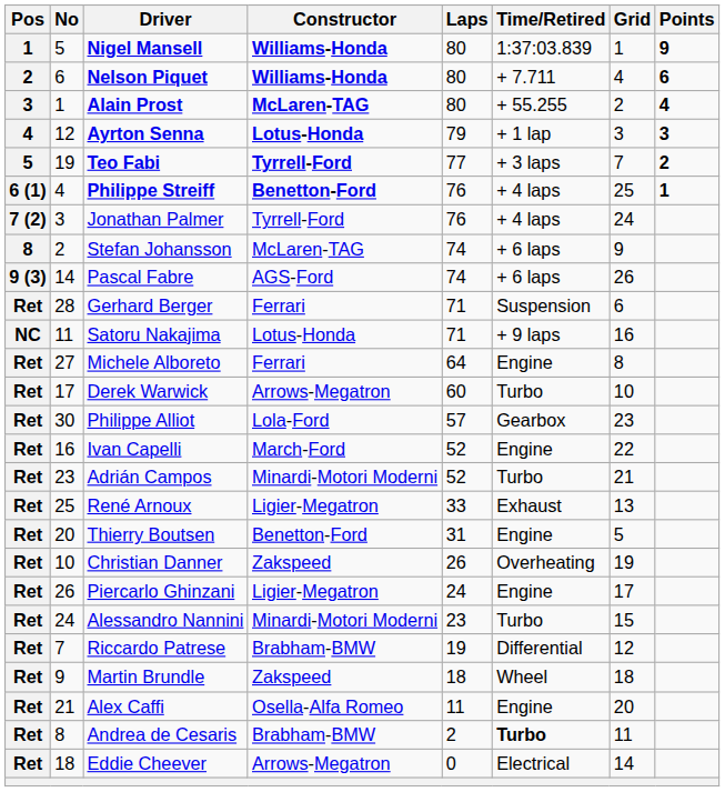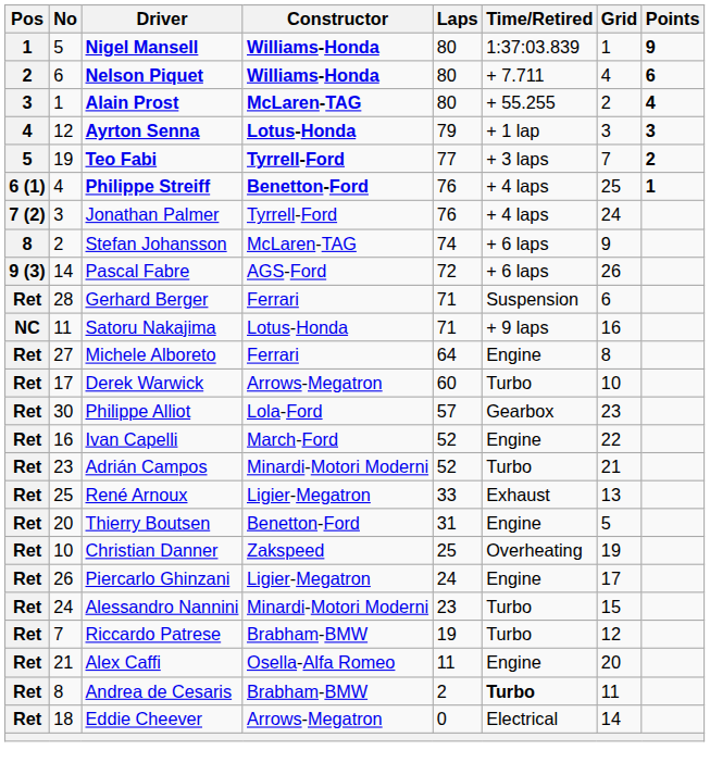 <table class="wikitable sortable" style="font-size: 95%;">
 <tr>
 <th>Pos</th>
 <th>No</th>
 <th>Driver</th>
 <th>Constructor</th>
 <th>Laps</th>
 <th>Time/Retired</th>
 <th>Grid</th>
 <th>Points</th>
 </tr>
 <tr>
 <th>1</th>
 <td>5</td>
 <td> <strong><a href='#'>Nigel Mansell</a></strong></td>
 <td><strong><a href='#'>Williams</a>-<a href='#'>Honda</a></strong></td>
 <td>80</td>
 <td>1:37:03.839</td>
 <td>1</td>
 <td><strong>9</strong></td>
 </tr>
 <tr>
 <th>2</th>
 <td>6</td>
 <td> <strong><a href='#'>Nelson Piquet</a></strong></td>
 <td><strong><a href='#'>Williams</a>-<a href='#'>Honda</a></strong></td>
 <td>80</td>
 <td>+ 7.711</td>
 <td>4</td>
 <td><strong>6</strong></td>
 </tr>
 <tr>
 <th>3</th>
 <td>1</td>
 <td> <strong><a href='#'>Alain Prost</a></strong></td>
 <td><strong><a href='#'>McLaren</a>-<a href='#'>TAG</a></strong></td>
 <td>80</td>
 <td>+ 55.255</td>
 <td>2</td>
 <td><strong>4</strong></td>
 </tr>
 <tr>
 <th>4</th>
 <td>12</td>
 <td> <strong><a href='#'>Ayrton Senna</a></strong></td>
 <td><strong><a href='#'>Lotus</a>-<a href='#'>Honda</a></strong></td>
 <td>79</td>
 <td>+ 1 lap</td>
 <td>3</td>
 <td><strong>3</strong></td>
 </tr>
 <tr>
 <th>5</th>
 <td>19</td>
 <td> <strong><a href='#'>Teo Fabi</a></strong></td>
 <td><strong><a href='#'>Tyrrell</a>-<a href='#'>Ford</a></strong></td>
 <td>77</td>
 <td>+ 3 laps</td>
 <td>7</td>
 <td><strong>2</strong></td>
 </tr>
 <tr>
 <th>6 (1)</th>
 <td>4</td>
 <td> <strong><a href='#'>Philippe Streiff</a></strong></td>
 <td><strong><a href='#'>Benetton</a>-<a href='#'>Ford</a></strong></td>
 <td>76</td>
 <td>+ 4 laps</td>
 <td>25</td>
 <td><strong>1</strong></td>
 </tr>
 <tr>
 <th>7 (2)</th>
 <td>3</td>
 <td> <a href='#'>Jonathan Palmer</a></td>
 <td><a href='#'>Tyrrell</a>-<a href='#'>Ford</a></td>
 <td>76</td>
 <td>+ 4 laps</td>
 <td>24</td>
 <td> </td>
 </tr>
 <tr>
 <th>8</th>
 <td>2</td>
 <td> <a href='#'>Stefan Johansson</a></td>
 <td><a href='#'>McLaren</a>-<a href='#'>TAG</a></td>
 <td>74</td>
 <td>+ 6 laps</td>
 <td>9</td>
 <td> </td>
 </tr>
 <tr>
 <th>9 (3)</th>
 <td>14</td>
 <td> <a href='#'>Pascal Fabre</a></td>
 <td><a href='#'>AGS</a>-<a href='#'>Ford</a></td>
-<td>74</td>
+<td>72</td>
 <td>+ 6 laps</td>
 <td>26</td>
 <td> </td>
 </tr>
 <tr>
 <th>Ret</th>
 <td>28</td>
 <td> <a href='#'>Gerhard Berger</a></td>
 <td><a href='#'>Ferrari</a></td>
 <td>71</td>
 <td>Suspension</td>
 <td>6</td>
 <td> </td>
 </tr>
 <tr>
 <th>NC</th>
 <td>11</td>
 <td> <a href='#'>Satoru Nakajima</a></td>
 <td><a href='#'>Lotus</a>-<a href='#'>Honda</a></td>
 <td>71</td>
 <td>+ 9 laps</td>
 <td>16</td>
 <td> </td>
 </tr>
 <tr>
 <th>Ret</th>
 <td>27</td>
 <td> <a href='#'>Michele Alboreto</a></td>
 <td><a href='#'>Ferrari</a></td>
 <td>64</td>
 <td>Engine</td>
 <td>8</td>
 <td> </td>
 </tr>
 <tr>
 <th>Ret</th>
 <td>17</td>
 <td> <a href='#'>Derek Warwick</a></td>
 <td><a href='#'>Arrows</a>-<a href='#'>Megatron</a></td>
 <td>60</td>
 <td>Turbo</td>
 <td>10</td>
 <td> </td>
 </tr>
 <tr>
 <th>Ret</th>
 <td>30</td>
 <td> <a href='#'>Philippe Alliot</a></td>
 <td><a href='#'>Lola</a>-<a href='#'>Ford</a></td>
 <td>57</td>
 <td>Gearbox</td>
 <td>23</td>
 <td> </td>
 </tr>
 <tr>
 <th>Ret</th>
 <td>16</td>
 <td> <a href='#'>Ivan Capelli</a></td>
 <td><a href='#'>March</a>-<a href='#'>Ford</a></td>
 <td>52</td>
 <td>Engine</td>
 <td>22</td>
 <td> </td>
 </tr>
 <tr>
 <th>Ret</th>
 <td>23</td>
 <td> <a href='#'>Adrián Campos</a></td>
 <td><a href='#'>Minardi</a>-<a href='#'>Motori Moderni</a></td>
 <td>52</td>
 <td>Turbo</td>
 <td>21</td>
 <td> </td>
 </tr>
 <tr>
 <th>Ret</th>
 <td>25</td>
 <td> <a href='#'>René Arnoux</a></td>
 <td><a href='#'>Ligier</a>-<a href='#'>Megatron</a></td>
 <td>33</td>
 <td>Exhaust</td>
 <td>13</td>
 <td> </td>
 </tr>
 <tr>
 <th>Ret</th>
 <td>20</td>
 <td> <a href='#'>Thierry Boutsen</a></td>
 <td><a href='#'>Benetton</a>-<a href='#'>Ford</a></td>
 <td>31</td>
 <td>Engine</td>
 <td>5</td>
 <td> </td>
 </tr>
 <tr>
 <th>Ret</th>
 <td>10</td>
 <td> <a href='#'>Christian Danner</a></td>
 <td><a href='#'>Zakspeed</a></td>
-<td>26</td>
+<td>25</td>
 <td>Overheating</td>
 <td>19</td>
 <td> </td>
 </tr>
 <tr>
 <th>Ret</th>
 <td>26</td>
 <td> <a href='#'>Piercarlo Ghinzani</a></td>
 <td><a href='#'>Ligier</a>-<a href='#'>Megatron</a></td>
 <td>24</td>
 <td>Engine</td>
 <td>17</td>
 <td> </td>
 </tr>
 <tr>
 <th>Ret</th>
 <td>24</td>
 <td> <a href='#'>Alessandro Nannini</a></td>
 <td><a href='#'>Minardi</a>-<a href='#'>Motori Moderni</a></td>
 <td>23</td>
 <td>Turbo</td>
 <td>15</td>
 <td> </td>
 </tr>
 <tr>
 <th>Ret</th>
 <td>7</td>
 <td> <a href='#'>Riccardo Patrese</a></td>
 <td><a href='#'>Brabham</a>-<a href='#'>BMW</a></td>
 <td>19</td>
-<td>Differential</td>
+<td>Turbo</td>
 <td>12</td>
-<td> </td>
-</tr>
-<tr>
-<th>Ret</th>
-<td>9</td>
-<td> <a href='#'>Martin Brundle</a></td>
-<td><a href='#'>Zakspeed</a></td>
-<td>18</td>
-<td>Wheel</td>
-<td>18</td>
 <td> </td>
 </tr>
 <tr>
 <th>Ret</th>
 <td>21</td>
 <td> <a href='#'>Alex Caffi</a></td>
 <td><a href='#'>Osella</a>-<a href='#'>Alfa Romeo</a></td>
 <td>11</td>
 <td>Engine</td>
 <td>20</td>
 <td> </td>
 </tr>
 <tr>
 <th>Ret</th>
 <td>8</td>
 <td> <a href='#'>Andrea de Cesaris</a></td>
 <td><a href='#'>Brabham</a>-<a href='#'>BMW</a></td>
 <td>2</td>
 <td><strong>Turbo</strong></td>
 <td>11</td>
 <td> </td>
 </tr>
 <tr>
 <th>Ret</th>
 <td>18</td>
 <td> <a href='#'>Eddie Cheever</a></td>
 <td><a href='#'>Arrows</a>-<a href='#'>Megatron</a></td>
 <td>0</td>
 <td>Electrical</td>
 <td>14</td>
 <td> </td>
 </tr>
 <tr>
 <th colspan="8"></th>
 </tr>
 </table>
